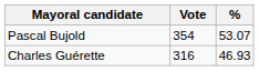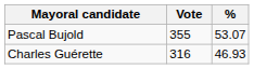 <table class="wikitable">
 <tr>
 <th bgcolor="#DDDDFF" width="200px">Mayoral candidate</th>
 <th bgcolor="#DDDDFF" width="50px">Vote</th>
 <th bgcolor="#DDDDFF" width="30px">%</th>
 </tr>
 <tr>
 <td>Pascal Bujold</td>
-<td>354</td>
+<td>355</td>
 <td>53.07</td>
 </tr>
 <tr>
 <td>Charles Guérette</td>
 <td>316</td>
 <td>46.93</td>
 </tr>
 </table>
